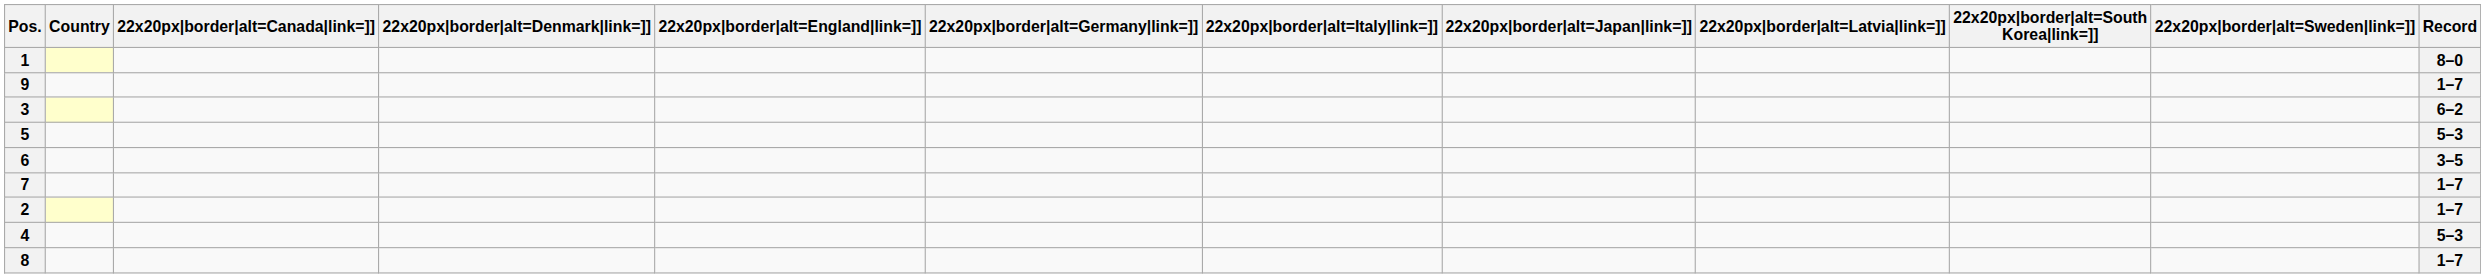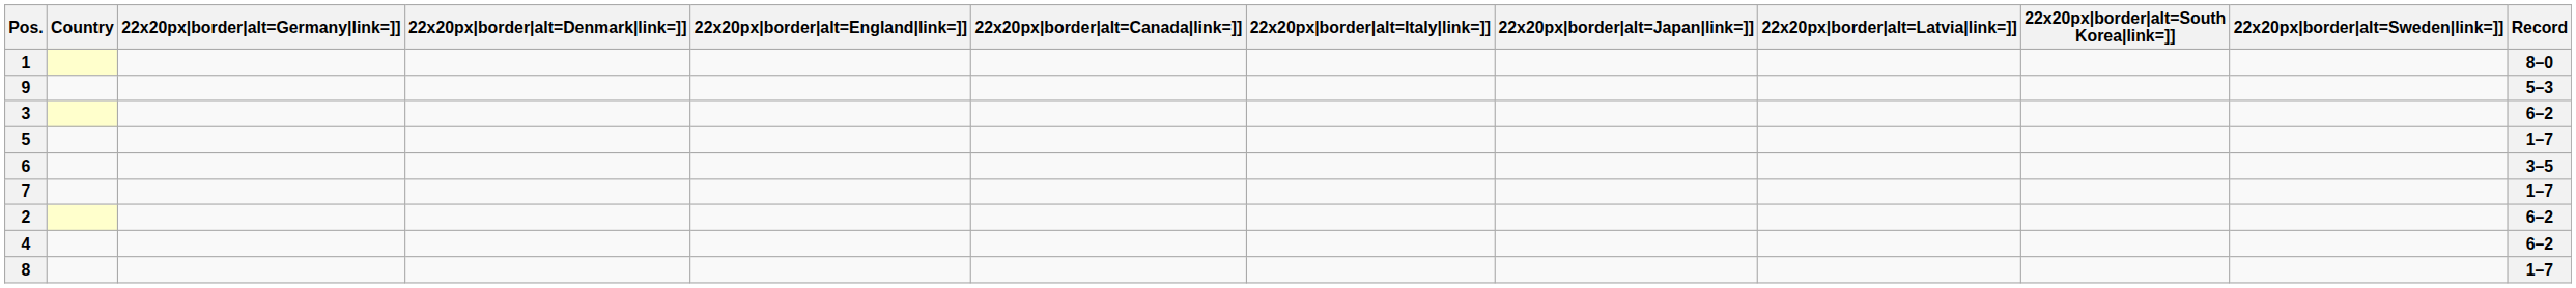 <table class="wikitable sortable nowrap" style="text-align:center; font-size:0.9em">
 <tr>
 <th>Pos.</th>
 <th>Country</th>
-<th [[Image:>22x20px|border|alt=Canada|link=]]</th>
+<th [[Image:>22x20px|border|alt=Germany|link=]]</th>
 <th [[Image:>22x20px|border|alt=Denmark|link=]]</th>
 <th [[Image:>22x20px|border|alt=England|link=]]</th>
-<th [[Image:>22x20px|border|alt=Germany|link=]]</th>
+<th [[Image:>22x20px|border|alt=Canada|link=]]</th>
 <th [[Image:>22x20px|border|alt=Italy|link=]]</th>
 <th [[Image:>22x20px|border|alt=Japan|link=]]</th>
 <th [[Image:>22x20px|border|alt=Latvia|link=]]</th>
 <th [[Image:>22x20px|border|alt=South Korea|link=]]</th>
 <th [[Image:>22x20px|border|alt=Sweden|link=]]</th>
 <th>Record</th>
 </tr>
 <tr>
 <th>1</th>
 <td style="text-align:left; background:#ffffcc;"></td>
 <td></td>
 <td></td>
 <td></td>
 <td></td>
 <td></td>
 <td></td>
 <td></td>
 <td></td>
 <td></td>
 <th>8–0</th>
 </tr>
 <tr>
 <th>9</th>
 <td style="text-align:left;"></td>
 <td></td>
 <td></td>
 <td></td>
 <td></td>
 <td></td>
 <td></td>
 <td></td>
 <td></td>
 <td></td>
-<th>1–7</th>
+<th>5–3</th>
 </tr>
 <tr>
 <th>3</th>
 <td style="text-align:left; background:#ffffcc;"></td>
 <td></td>
 <td></td>
 <td></td>
 <td></td>
 <td></td>
 <td></td>
 <td></td>
 <td></td>
 <td></td>
 <th>6–2</th>
 </tr>
 <tr>
 <th>5</th>
 <td style="text-align:left;"></td>
 <td></td>
 <td></td>
 <td></td>
 <td></td>
 <td></td>
 <td></td>
 <td></td>
 <td></td>
 <td></td>
-<th>5–3</th>
+<th>1–7</th>
 </tr>
 <tr>
 <th>6</th>
 <td style="text-align:left;"></td>
 <td></td>
 <td></td>
 <td></td>
 <td></td>
 <td></td>
 <td></td>
 <td></td>
 <td></td>
 <td></td>
 <th>3–5</th>
 </tr>
 <tr>
 <th>7</th>
 <td style="text-align:left;"></td>
 <td></td>
 <td></td>
 <td></td>
 <td></td>
 <td></td>
 <td></td>
 <td></td>
 <td></td>
 <td></td>
 <th>1–7</th>
 </tr>
 <tr>
 <th>2</th>
 <td style="text-align:left; background:#ffffcc;"></td>
 <td></td>
 <td></td>
 <td></td>
 <td></td>
 <td></td>
 <td></td>
 <td></td>
 <td></td>
 <td></td>
-<th>1–7</th>
+<th>6–2</th>
 </tr>
 <tr>
 <th>4</th>
 <td style="text-align:left;"></td>
 <td></td>
 <td></td>
 <td></td>
 <td></td>
 <td></td>
 <td></td>
 <td></td>
 <td></td>
 <td></td>
-<th>5–3</th>
+<th>6–2</th>
 </tr>
 <tr>
 <th>8</th>
 <td style="text-align:left;"></td>
 <td></td>
 <td></td>
 <td></td>
 <td></td>
 <td></td>
 <td></td>
 <td></td>
 <td></td>
 <td></td>
 <th>1–7</th>
 </tr>
 </table>
